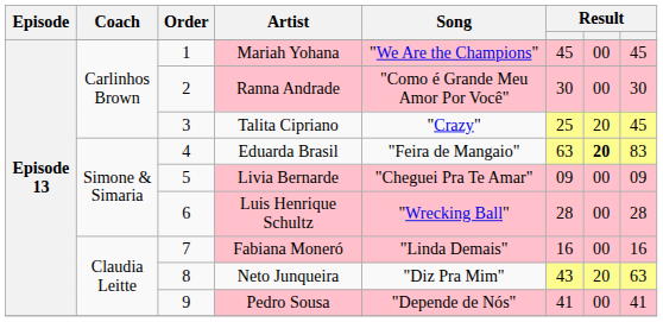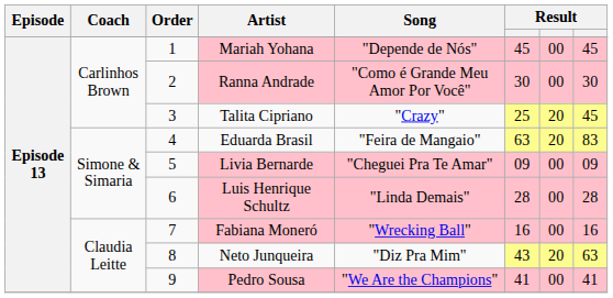 <table class="wikitable" style="text-align:center; width:100%;">
 <tr>
 <th scope="col" width="08%" rowspan=2>Episode</th>
 <th scope="col" width="10%" rowspan=2>Coach</th>
 <th scope="col" width="05%" rowspan=2>Order</th>
 <th scope="col" width="20%" rowspan=2>Artist</th>
 <th scope="col" width="25%" rowspan=2>Song</th>
 <th scope="col" width="15%" colspan=3>Result</th>
 </tr>
 <tr>
 <th scope="col" width="05%"></th>
 <th scope="col" width="05%"></th>
 <th scope="col" width="05%"></th>
 </tr>
 <tr>
 <th scope="col" rowspan=10>Episode 13<br><small></small></th>
 </tr>
 <tr>
 <td rowspan=3>Carlinhos Brown</td>
 <td>1</td>
 <td bgcolor=FFC0CB>Mariah Yohana</td>
-<td bgcolor=FFC0CB>"<a href='#'>We Are the Champions</a>"</td>
+<td bgcolor=FFC0CB>"Depende de Nós"</td>
 <td bgcolor=FFC0CB>45</td>
 <td bgcolor=FFC0CB>00</td>
 <td bgcolor=FFC0CB>45</td>
 </tr>
 <tr>
 <td>2</td>
 <td bgcolor=FFC0CB>Ranna Andrade</td>
 <td bgcolor=FFC0CB>"Como é Grande Meu Amor Por Você"</td>
 <td bgcolor=FFC0CB>30</td>
 <td bgcolor=FFC0CB>00</td>
 <td bgcolor=FFC0CB>30</td>
 </tr>
 <tr>
 <td>3</td>
 <td>Talita Cipriano</td>
 <td>"<a href='#'>Crazy</a>"</td>
 <td bgcolor=FDFC8F>25</td>
 <td bgcolor=FDFC8F>20</td>
 <td bgcolor=FDFC8F>45</td>
 </tr>
 <tr>
 <td rowspan=3>Simone & Simaria</td>
 <td>4</td>
 <td>Eduarda Brasil</td>
 <td>"Feira de Mangaio"</td>
 <td bgcolor=FDFC8F>63</td>
-<td bgcolor=FDFC8F><strong>20</strong></td>
+<td bgcolor=FDFC8F>20</td>
 <td bgcolor=FDFC8F>83</td>
 </tr>
 <tr>
 <td>5</td>
 <td bgcolor=FFC0CB>Livia Bernarde</td>
 <td bgcolor=FFC0CB>"Cheguei Pra Te Amar"</td>
 <td bgcolor=FFC0CB>09</td>
 <td bgcolor=FFC0CB>00</td>
 <td bgcolor=FFC0CB>09</td>
 </tr>
 <tr>
 <td>6</td>
 <td bgcolor=FFC0CB>Luis Henrique Schultz</td>
-<td bgcolor=FFC0CB>"<a href='#'>Wrecking Ball</a>"</td>
+<td bgcolor=FFC0CB>"Linda Demais"</td>
 <td bgcolor=FFC0CB>28</td>
 <td bgcolor=FFC0CB>00</td>
 <td bgcolor=FFC0CB>28</td>
 </tr>
 <tr>
 <td rowspan=3>Claudia Leitte</td>
 <td>7</td>
 <td bgcolor=FFC0CB>Fabiana Moneró</td>
-<td bgcolor=FFC0CB>"Linda Demais"</td>
+<td bgcolor=FFC0CB>"<a href='#'>Wrecking Ball</a>"</td>
 <td bgcolor=FFC0CB>16</td>
 <td bgcolor=FFC0CB>00</td>
 <td bgcolor=FFC0CB>16</td>
 </tr>
 <tr>
 <td>8</td>
 <td>Neto Junqueira</td>
 <td>"Diz Pra Mim"</td>
 <td bgcolor=FDFC8F>43</td>
 <td bgcolor=FDFC8F>20</td>
 <td bgcolor=FDFC8F>63</td>
 </tr>
 <tr>
 <td>9</td>
 <td bgcolor=FFC0CB>Pedro Sousa</td>
-<td bgcolor=FFC0CB>"Depende de Nós"</td>
+<td bgcolor=FFC0CB>"<a href='#'>We Are the Champions</a>"</td>
 <td bgcolor=FFC0CB>41</td>
 <td bgcolor=FFC0CB>00</td>
 <td bgcolor=FFC0CB>41</td>
 </tr>
 <tr>
 </tr>
 </table>
